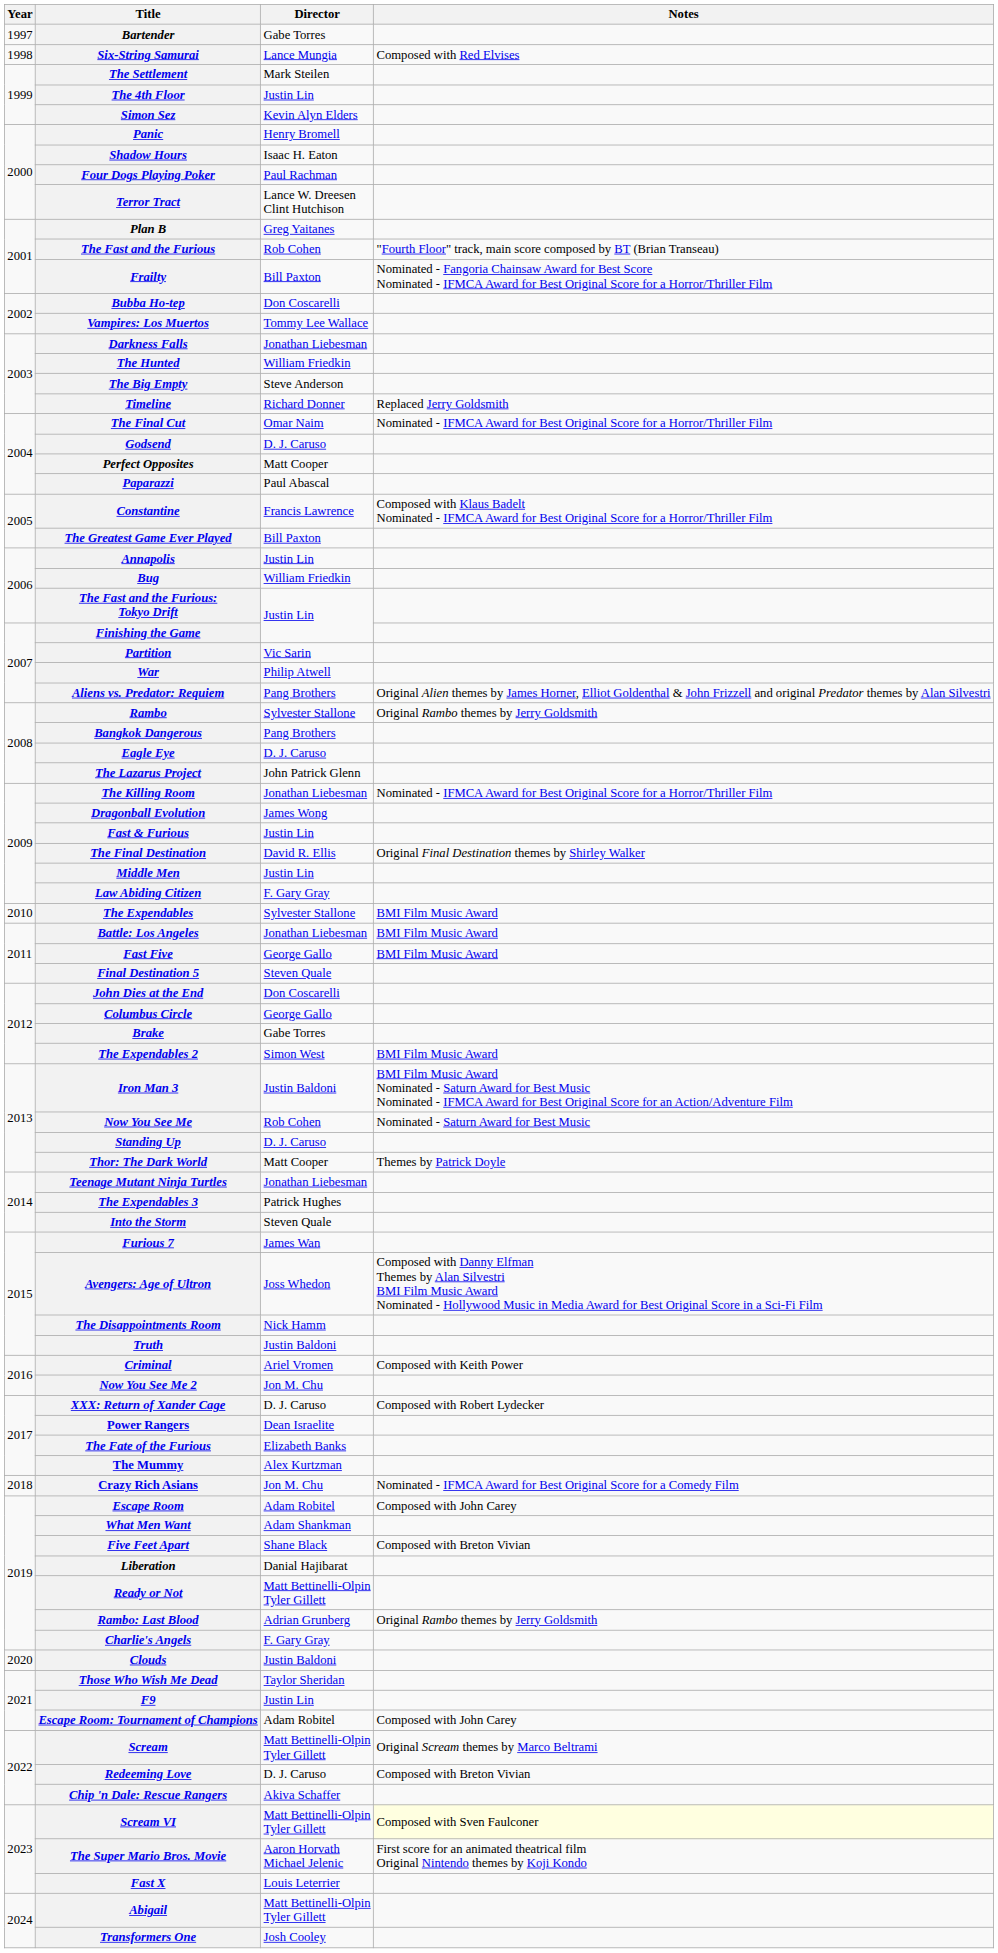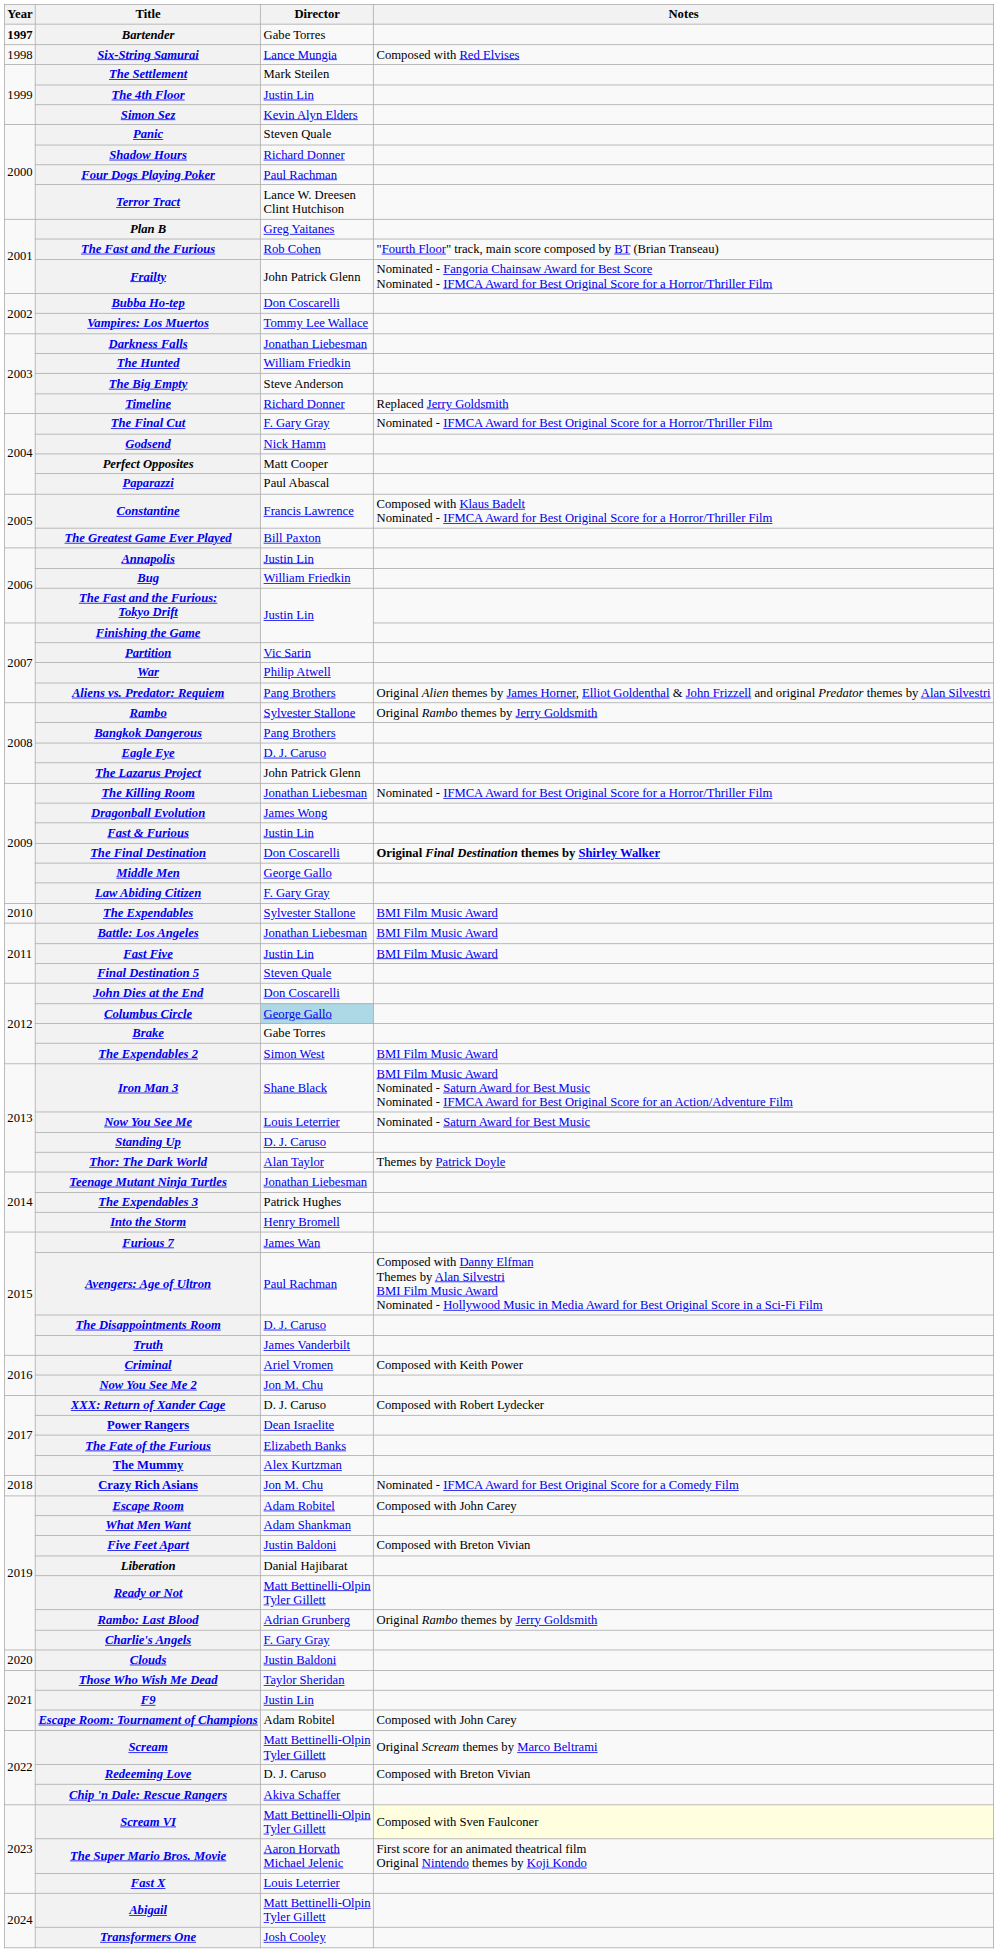 <table class="wikitable sortable plainrowheaders">
 <tr>
 <th>Year</th>
 <th>Title</th>
 <th>Director</th>
 <th>Notes</th>
 </tr>
 <tr>
-<td>1997</td>
+<td><strong>1997</strong></td>
 <th scope="row" style="text-align:center;"><em>Bartender</em></th>
 <td>Gabe Torres</td>
 <td></td>
 </tr>
 <tr>
 <td>1998</td>
 <th scope="row" style="text-align:center;"><em><a href='#'>Six-String Samurai</a></em></th>
 <td><a href='#'>Lance Mungia</a></td>
 <td>Composed with <a href='#'>Red Elvises</a></td>
 </tr>
 <tr>
 <td rowspan="3">1999</td>
 <th scope="row" style="text-align:center;"><em><a href='#'>The Settlement</a></em></th>
 <td>Mark Steilen</td>
 <td></td>
 </tr>
 <tr>
 <th scope="row" style="text-align:center;"><em><a href='#'>The 4th Floor</a></em></th>
 <td><a href='#'>Justin Lin</a></td>
 <td></td>
 </tr>
 <tr>
 <th scope="row" style="text-align:center;"><em><a href='#'>Simon Sez</a></em></th>
 <td><a href='#'>Kevin Alyn Elders</a></td>
 <td></td>
 </tr>
 <tr>
 <td rowspan="4">2000</td>
 <th scope="row" style="text-align:center;"><em><a href='#'>Panic</a></em></th>
-<td><a href='#'>Henry Bromell</a></td>
+<td>Steven Quale</td>
 <td></td>
 </tr>
 <tr>
 <th scope="row" style="text-align:center;"><em><a href='#'>Shadow Hours</a></em></th>
-<td>Isaac H. Eaton</td>
+<td><a href='#'>Richard Donner</a></td>
 <td></td>
 </tr>
 <tr>
 <th scope="row" style="text-align:center;"><em><a href='#'>Four Dogs Playing Poker</a></em></th>
 <td><a href='#'>Paul Rachman</a></td>
 <td></td>
 </tr>
 <tr>
 <th scope="row" style="text-align:center;"><em><a href='#'>Terror Tract</a></em></th>
 <td>Lance W. Dreesen<br>Clint Hutchison</td>
 <td></td>
 </tr>
 <tr>
 <td rowspan="3">2001</td>
 <th scope="row" style="text-align:center;"><em>Plan B</em></th>
 <td><a href='#'>Greg Yaitanes</a></td>
 <td></td>
 </tr>
 <tr>
 <th scope="row" style="text-align:center;"><em><a href='#'>The Fast and the Furious</a></em></th>
 <td><a href='#'>Rob Cohen</a></td>
 <td>"<a href='#'>Fourth Floor</a>" track, main score composed by <a href='#'>BT</a> (Brian Transeau)</td>
 </tr>
 <tr>
 <th scope="row" style="text-align:center;"><em><a href='#'>Frailty</a></em></th>
-<td><a href='#'>Bill Paxton</a></td>
+<td>John Patrick Glenn</td>
 <td>Nominated - <a href='#'>Fangoria Chainsaw Award for Best Score</a><br>Nominated - <a href='#'>IFMCA Award for Best Original Score for a Horror/Thriller Film</a></td>
 </tr>
 <tr>
 <td rowspan="2">2002</td>
 <th scope="row" style="text-align:center;"><em><a href='#'>Bubba Ho-tep</a></em></th>
 <td><a href='#'>Don Coscarelli</a></td>
 <td></td>
 </tr>
 <tr>
 <th scope="row" style="text-align:center;"><em><a href='#'>Vampires: Los Muertos</a></em></th>
 <td><a href='#'>Tommy Lee Wallace</a></td>
 <td></td>
 </tr>
 <tr>
 <td rowspan="4">2003</td>
 <th scope="row" style="text-align:center;"><em><a href='#'>Darkness Falls</a></em></th>
 <td><a href='#'>Jonathan Liebesman</a></td>
 <td></td>
 </tr>
 <tr>
 <th scope="row" style="text-align:center;"><em><a href='#'>The Hunted</a></em></th>
 <td><a href='#'>William Friedkin</a></td>
 <td></td>
 </tr>
 <tr>
 <th scope="row" style="text-align:center;"><em><a href='#'>The Big Empty</a></em></th>
 <td>Steve Anderson</td>
 <td></td>
 </tr>
 <tr>
 <th scope="row" style="text-align:center;"><em><a href='#'>Timeline</a></em></th>
 <td><a href='#'>Richard Donner</a></td>
 <td>Replaced <a href='#'>Jerry Goldsmith</a></td>
 </tr>
 <tr>
 <td rowspan="4">2004</td>
 <th scope="row" style="text-align:center;"><em><a href='#'>The Final Cut</a></em></th>
-<td><a href='#'>Omar Naim</a></td>
+<td><a href='#'>F. Gary Gray</a></td>
 <td>Nominated - <a href='#'>IFMCA Award for Best Original Score for a Horror/Thriller Film</a></td>
 </tr>
 <tr>
 <th scope="row" style="text-align:center;"><em><a href='#'>Godsend</a></em></th>
-<td><a href='#'>D. J. Caruso</a></td>
+<td><a href='#'>Nick Hamm</a></td>
 <td></td>
 </tr>
 <tr>
 <th scope="row" style="text-align:center;"><em>Perfect Opposites</em></th>
 <td>Matt Cooper</td>
 <td></td>
 </tr>
 <tr>
 <th scope="row" style="text-align:center;"><em><a href='#'>Paparazzi</a></em></th>
 <td>Paul Abascal</td>
 <td></td>
 </tr>
 <tr>
 <td rowspan="2">2005</td>
 <th scope="row" style="text-align:center;"><em><a href='#'>Constantine</a></em></th>
 <td><a href='#'>Francis Lawrence</a></td>
 <td>Composed with <a href='#'>Klaus Badelt</a><br>Nominated - <a href='#'>IFMCA Award for Best Original Score for a Horror/Thriller Film</a></td>
 </tr>
 <tr>
 <th scope="row" style="text-align:center;"><em><a href='#'>The Greatest Game Ever Played</a></em></th>
 <td><a href='#'>Bill Paxton</a></td>
 <td></td>
 </tr>
 <tr>
 <td rowspan="3">2006</td>
 <th scope="row" style="text-align:center;"><em><a href='#'>Annapolis</a></em></th>
 <td><a href='#'>Justin Lin</a></td>
 <td></td>
 </tr>
 <tr>
 <th scope="row" style="text-align:center;"><em><a href='#'>Bug</a></em></th>
 <td><a href='#'>William Friedkin</a></td>
 <td></td>
 </tr>
 <tr>
 <th scope="row" style="text-align:center;"><em><a href='#'>The Fast and the Furious: <br> Tokyo Drift</a></em></th>
 <td rowspan="2"><a href='#'>Justin Lin</a></td>
 <td></td>
 </tr>
 <tr>
 <td rowspan="4">2007</td>
 <th scope="row" style="text-align:center;"><em><a href='#'>Finishing the Game</a></em></th>
 <td></td>
 </tr>
 <tr>
 <th scope="row" style="text-align:center;"><em><a href='#'>Partition</a></em></th>
 <td><a href='#'>Vic Sarin</a></td>
 <td></td>
 </tr>
 <tr>
 <th scope="row" style="text-align:center;"><em><a href='#'>War</a></em></th>
 <td><a href='#'>Philip Atwell</a></td>
 <td></td>
 </tr>
 <tr>
 <th scope="row" style="text-align:center;"><em><a href='#'>Aliens vs. Predator: Requiem</a></em></th>
 <td><a href='#'>Pang Brothers</a></td>
 <td>Original <em>Alien</em> themes by <a href='#'>James Horner</a>, <a href='#'>Elliot Goldenthal</a> & <a href='#'>John Frizzell</a> and original <em>Predator</em> themes by <a href='#'>Alan Silvestri</a></td>
 </tr>
 <tr>
 <td rowspan="4">2008</td>
 <th scope="row" style="text-align:center;"><em><a href='#'>Rambo</a></em></th>
 <td><a href='#'>Sylvester Stallone</a></td>
 <td>Original <em>Rambo</em> themes by <a href='#'>Jerry Goldsmith</a></td>
 </tr>
 <tr>
 <th scope="row" style="text-align:center;"><em><a href='#'>Bangkok Dangerous</a></em></th>
 <td><a href='#'>Pang Brothers</a></td>
 <td></td>
 </tr>
 <tr>
 <th scope="row" style="text-align:center;"><em><a href='#'>Eagle Eye</a></em></th>
 <td><a href='#'>D. J. Caruso</a></td>
 <td></td>
 </tr>
 <tr>
 <th scope="row" style="text-align:center;"><em><a href='#'>The Lazarus Project</a></em></th>
 <td>John Patrick Glenn</td>
 <td></td>
 </tr>
 <tr>
 <td rowspan="6">2009</td>
 <th scope="row" style="text-align:center;"><em><a href='#'>The Killing Room</a></em></th>
 <td><a href='#'>Jonathan Liebesman</a></td>
 <td>Nominated - <a href='#'>IFMCA Award for Best Original Score for a Horror/Thriller Film</a></td>
 </tr>
 <tr>
 <th scope="row" style="text-align:center;"><em><a href='#'>Dragonball Evolution</a></em></th>
 <td><a href='#'>James Wong</a></td>
 <td></td>
 </tr>
 <tr>
 <th scope="row" style="text-align:center;"><em><a href='#'>Fast & Furious</a></em></th>
 <td><a href='#'>Justin Lin</a></td>
 <td></td>
 </tr>
 <tr>
 <th scope="row" style="text-align:center;"><em><a href='#'>The Final Destination</a></em></th>
-<td><a href='#'>David R. Ellis</a></td>
-<td>Original <em>Final Destination</em> themes by <a href='#'>Shirley Walker</a></td>
+<td><a href='#'>Don Coscarelli</a></td>
+<td><strong>Original <em>Final Destination</em> themes by <a href='#'>Shirley Walker</a></strong></td>
 </tr>
 <tr>
 <th scope="row" style="text-align:center;"><em><a href='#'>Middle Men</a></em></th>
-<td><a href='#'>Justin Lin</a></td>
+<td><a href='#'>George Gallo</a></td>
 <td></td>
 </tr>
 <tr>
 <th scope="row" style="text-align:center;"><em><a href='#'>Law Abiding Citizen</a></em></th>
 <td><a href='#'>F. Gary Gray</a></td>
 <td></td>
 </tr>
 <tr>
 <td>2010</td>
 <th scope="row" style="text-align:center;"><em><a href='#'>The Expendables</a></em></th>
 <td><a href='#'>Sylvester Stallone</a></td>
 <td><a href='#'>BMI Film Music Award</a></td>
 </tr>
 <tr>
 <td rowspan="3">2011</td>
 <th scope="row" style="text-align:center;"><em><a href='#'>Battle: Los Angeles</a></em></th>
 <td><a href='#'>Jonathan Liebesman</a></td>
 <td><a href='#'>BMI Film Music Award</a></td>
 </tr>
 <tr>
 <th scope="row" style="text-align:center;"><em><a href='#'>Fast Five</a></em></th>
-<td><a href='#'>George Gallo</a></td>
+<td><a href='#'>Justin Lin</a></td>
 <td><a href='#'>BMI Film Music Award</a></td>
 </tr>
 <tr>
 <th scope="row" style="text-align:center;"><em><a href='#'>Final Destination 5</a></em></th>
 <td><a href='#'>Steven Quale</a></td>
 <td></td>
 </tr>
 <tr>
 <td rowspan="4">2012</td>
 <th scope="row" style="text-align:center;"><em><a href='#'>John Dies at the End</a></em></th>
 <td><a href='#'>Don Coscarelli</a></td>
 <td></td>
 </tr>
 <tr>
 <th scope="row" style="text-align:center;"><em><a href='#'>Columbus Circle</a></em></th>
-<td><a href='#'>George Gallo</a></td>
+<td style="background: lightblue;"><a href='#'>George Gallo</a></td>
 <td></td>
 </tr>
 <tr>
 <th scope="row" style="text-align:center;"><em><a href='#'>Brake</a></em></th>
 <td>Gabe Torres</td>
 <td></td>
 </tr>
 <tr>
 <th scope="row" style="text-align:center;"><em><a href='#'>The Expendables 2</a></em></th>
 <td><a href='#'>Simon West</a></td>
 <td><a href='#'>BMI Film Music Award</a></td>
 </tr>
 <tr>
 <td rowspan="4">2013</td>
 <th scope="row" style="text-align:center;"><em><a href='#'>Iron Man 3</a></em></th>
-<td><a href='#'>Justin Baldoni</a></td>
+<td><a href='#'>Shane Black</a></td>
 <td><a href='#'>BMI Film Music Award</a><br>Nominated - <a href='#'>Saturn Award for Best Music</a><br>Nominated - <a href='#'>IFMCA Award for Best Original Score for an Action/Adventure Film</a></td>
 </tr>
 <tr>
 <th scope="row" style="text-align:center;"><em><a href='#'>Now You See Me</a></em></th>
-<td><a href='#'>Rob Cohen</a></td>
+<td><a href='#'>Louis Leterrier</a></td>
 <td>Nominated - <a href='#'>Saturn Award for Best Music</a></td>
 </tr>
 <tr>
 <th scope="row" style="text-align:center;"><em><a href='#'>Standing Up</a></em></th>
 <td><a href='#'>D. J. Caruso</a></td>
 <td></td>
 </tr>
 <tr>
 <th scope="row" style="text-align:center;"><em><a href='#'>Thor: The Dark World</a></em></th>
-<td>Matt Cooper</td>
+<td><a href='#'>Alan Taylor</a></td>
 <td>Themes by <a href='#'>Patrick Doyle</a></td>
 </tr>
 <tr>
 <td rowspan="3">2014</td>
 <th scope="row" style="text-align:center;"><em><a href='#'>Teenage Mutant Ninja Turtles</a></em></th>
 <td><a href='#'>Jonathan Liebesman</a></td>
 <td></td>
 </tr>
 <tr>
 <th scope="row" style="text-align:center;"><em><a href='#'>The Expendables 3</a></em></th>
 <td>Patrick Hughes</td>
 <td></td>
 </tr>
 <tr>
 <th scope="row" style="text-align:center;"><em><a href='#'>Into the Storm</a></em></th>
-<td>Steven Quale</td>
+<td><a href='#'>Henry Bromell</a></td>
 <td></td>
 </tr>
 <tr>
 <td rowspan="4">2015</td>
 <th scope="row" style="text-align:center;"><em><a href='#'>Furious 7</a></em></th>
 <td><a href='#'>James Wan</a></td>
 <td></td>
 </tr>
 <tr>
 <th scope="row" style="text-align:center;"><em><a href='#'>Avengers: Age of Ultron</a></em></th>
-<td><a href='#'>Joss Whedon</a></td>
+<td><a href='#'>Paul Rachman</a></td>
 <td>Composed with <a href='#'>Danny Elfman</a><br>Themes by <a href='#'>Alan Silvestri</a><br><a href='#'>BMI Film Music Award</a><br>Nominated - <a href='#'>Hollywood Music in Media Award for Best Original Score in a Sci-Fi Film</a></td>
 </tr>
 <tr>
 <th scope="row" style="text-align:center;"><em><a href='#'>The Disappointments Room</a></em></th>
-<td><a href='#'>Nick Hamm</a></td>
+<td><a href='#'>D. J. Caruso</a></td>
 <td></td>
 </tr>
 <tr>
 <th scope="row" style="text-align:center;"><em><a href='#'>Truth</a></em></th>
-<td><a href='#'>Justin Baldoni</a></td>
+<td><a href='#'>James Vanderbilt</a></td>
 <td></td>
 </tr>
 <tr>
 <td rowspan="2">2016</td>
 <th scope="row" style="text-align:center;"><em><a href='#'>Criminal</a></em></th>
 <td><a href='#'>Ariel Vromen</a></td>
 <td>Composed with Keith Power</td>
 </tr>
 <tr>
 <th scope="row" style="text-align:center;"><em><a href='#'>Now You See Me 2</a></em></th>
 <td><a href='#'>Jon M. Chu</a></td>
 <td></td>
 </tr>
 <tr>
 <td rowspan="4">2017</td>
 <th scope="row" style="text-align:center;"><em><a href='#'>XXX: Return of Xander Cage</a></em></th>
 <td>D. J. Caruso</td>
 <td>Composed with Robert Lydecker</td>
 </tr>
 <tr>
 <th scope="row" style="text-align:center;"><em><a href='#'></em>Power Rangers<em></a></em></th>
 <td><a href='#'>Dean Israelite</a></td>
 <td></td>
 </tr>
 <tr>
 <th scope="row" style="text-align:center;"><em><a href='#'>The Fate of the Furious</a></em></th>
 <td><a href='#'>Elizabeth Banks</a></td>
 <td></td>
 </tr>
 <tr>
 <th scope="row" style="text-align:center;"><em><a href='#'></em>The Mummy<em></a></em></th>
 <td><a href='#'>Alex Kurtzman</a></td>
 <td></td>
 </tr>
 <tr>
 <td>2018</td>
 <th scope="row" style="text-align:center;"><em><a href='#'></em>Crazy Rich Asians<em></a></em></th>
 <td><a href='#'>Jon M. Chu</a></td>
 <td>Nominated - <a href='#'>IFMCA Award for Best Original Score for a Comedy Film</a></td>
 </tr>
 <tr>
 <td rowspan="7">2019</td>
 <th scope="row" style="text-align:center;"><em><a href='#'>Escape Room</a></em></th>
 <td><a href='#'>Adam Robitel</a></td>
 <td>Composed with John Carey</td>
 </tr>
 <tr>
 <th scope="row" style="text-align:center;"><em><a href='#'>What Men Want</a></em></th>
 <td><a href='#'>Adam Shankman</a></td>
 <td></td>
 </tr>
 <tr>
 <th scope="row" style="text-align:center;"><em><a href='#'>Five Feet Apart</a></em></th>
-<td><a href='#'>Shane Black</a></td>
+<td><a href='#'>Justin Baldoni</a></td>
 <td>Composed with Breton Vivian</td>
 </tr>
 <tr>
 <th scope="row" style="text-align:center;"><em>Liberation</em></th>
 <td>Danial Hajibarat</td>
 <td></td>
 </tr>
 <tr>
 <th scope="row" style="text-align:center;"><em><a href='#'>Ready or Not</a></em></th>
 <td><a href='#'>Matt Bettinelli-Olpin</a><br><a href='#'>Tyler Gillett</a></td>
 <td></td>
 </tr>
 <tr>
 <th scope="row" style="text-align:center;"><em><a href='#'>Rambo: Last Blood</a></em></th>
 <td><a href='#'>Adrian Grunberg</a></td>
 <td>Original <em>Rambo</em> themes by <a href='#'>Jerry Goldsmith</a></td>
 </tr>
 <tr>
 <th scope="row" style="text-align:center;"><em><a href='#'>Charlie's Angels</a></em></th>
 <td><a href='#'>F. Gary Gray</a></td>
 <td></td>
 </tr>
 <tr>
 <td>2020</td>
 <th scope="row" style="text-align:center;"><em><a href='#'>Clouds</a></em></th>
 <td><a href='#'>Justin Baldoni</a></td>
 <td></td>
 </tr>
 <tr>
 <td rowspan="3">2021</td>
 <th scope="row" style="text-align:center;"><em><a href='#'>Those Who Wish Me Dead</a></em></th>
 <td><a href='#'>Taylor Sheridan</a></td>
 <td></td>
 </tr>
 <tr>
 <th scope="row" style="text-align:center;"><em><a href='#'>F9</a></em></th>
 <td><a href='#'>Justin Lin</a></td>
 <td></td>
 </tr>
 <tr>
 <th scope="row" style="text-align:center;"><em><a href='#'>Escape Room: Tournament of Champions</a></em></th>
 <td>Adam Robitel</td>
 <td>Composed with John Carey</td>
 </tr>
 <tr>
 <td rowspan="3">2022</td>
 <th scope="row" style="text-align:center;"><em><a href='#'>Scream</a></em></th>
 <td><a href='#'>Matt Bettinelli-Olpin</a><br><a href='#'>Tyler Gillett</a></td>
 <td>Original <em>Scream</em> themes by <a href='#'>Marco Beltrami</a></td>
 </tr>
 <tr>
 <th scope="row" style="text-align:center;"><em><a href='#'>Redeeming Love</a></em></th>
 <td>D. J. Caruso</td>
 <td>Composed with Breton Vivian</td>
 </tr>
 <tr>
 <th scope="row" style="text-align:center;"><em><a href='#'>Chip 'n Dale: Rescue Rangers</a></em></th>
 <td><a href='#'>Akiva Schaffer</a></td>
 <td></td>
 </tr>
 <tr>
 <td rowspan="3">2023</td>
 <th scope="row" style="text-align:center;"><em><a href='#'>Scream VI</a></em></th>
 <td><a href='#'>Matt Bettinelli-Olpin</a><br><a href='#'>Tyler Gillett</a></td>
 <td style="background: lightyellow;">Composed with Sven Faulconer</td>
 </tr>
 <tr>
 <th scope="row" style="text-align:center;"><em><a href='#'>The Super Mario Bros. Movie</a></em></th>
 <td><a href='#'>Aaron Horvath</a><br><a href='#'>Michael Jelenic</a></td>
 <td>First score for an animated theatrical film<br>Original <a href='#'>Nintendo</a> themes by <a href='#'>Koji Kondo</a></td>
 </tr>
 <tr>
 <th scope="row" style="text-align:center;"><em><a href='#'>Fast X</a></em></th>
 <td><a href='#'>Louis Leterrier</a></td>
 <td></td>
 </tr>
 <tr>
 <td rowspan="2">2024</td>
 <th scope="row" style="text-align:center;"><em><a href='#'>Abigail</a></em></th>
 <td><a href='#'>Matt Bettinelli-Olpin</a><br><a href='#'>Tyler Gillett</a></td>
 <td></td>
 </tr>
 <tr>
 <th scope="row" style="text-align:center;"><em><a href='#'>Transformers One</a></em></th>
 <td><a href='#'>Josh Cooley</a></td>
 <td></td>
 </tr>
 </table>
